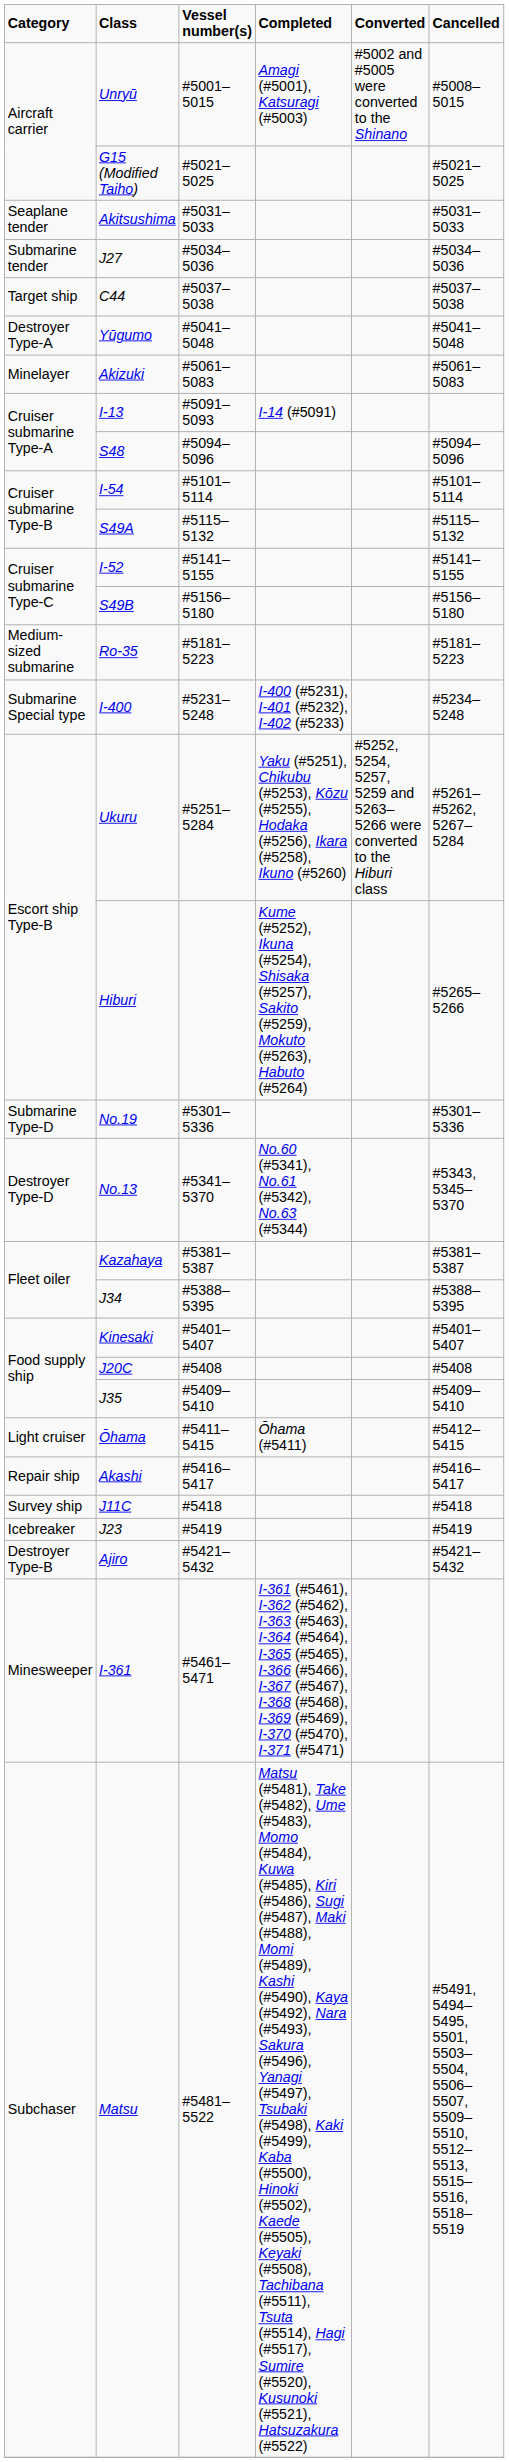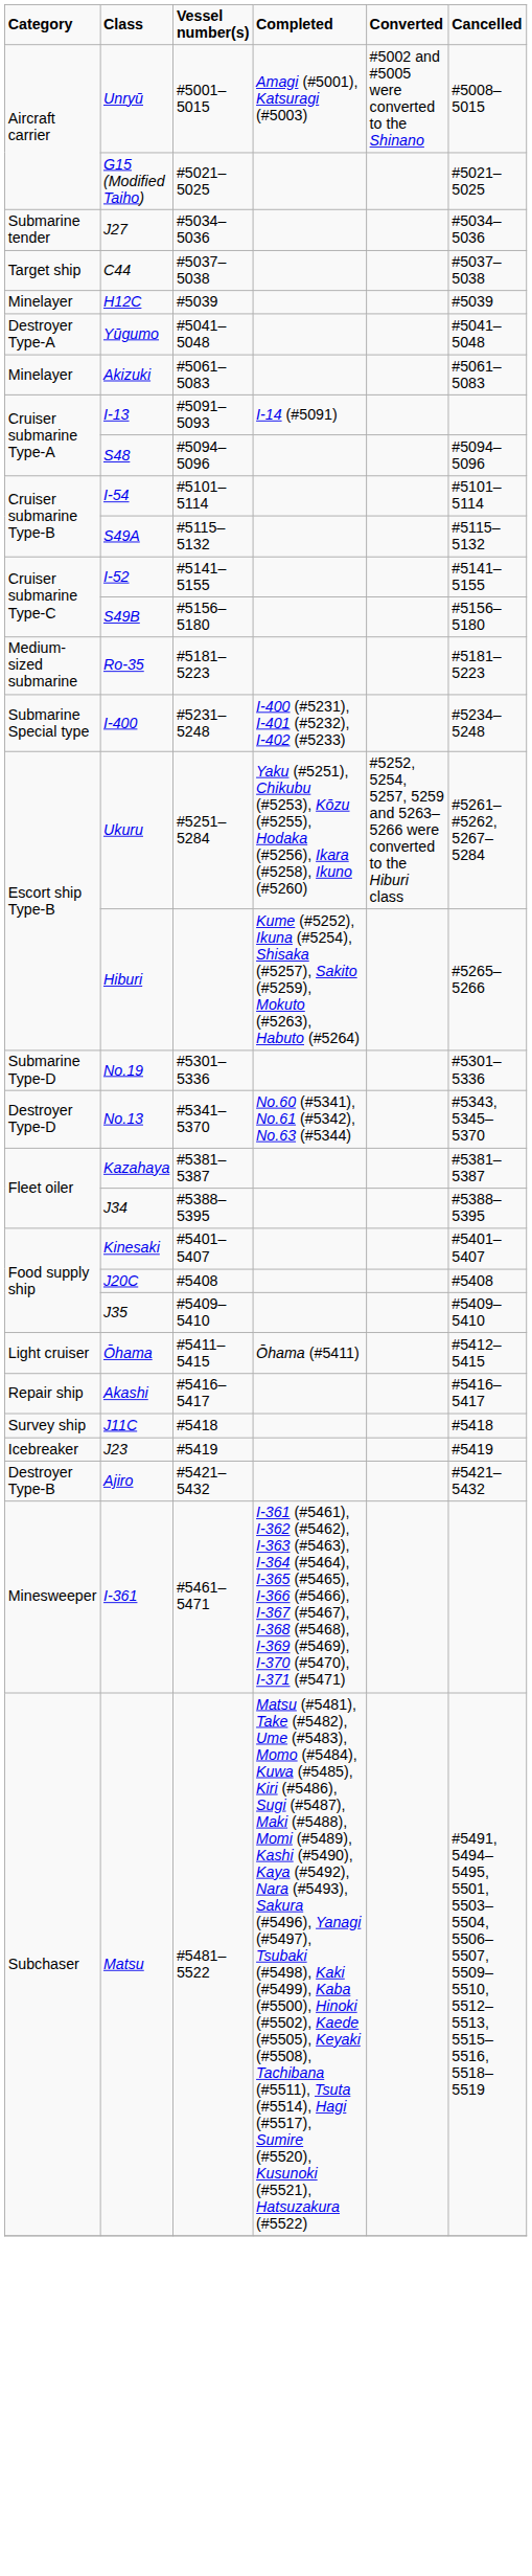 <table class="wikitable" width="90%">
 <tr>
 <td width="12%"><strong>Category</strong></td>
 <td width="10%"><strong>Class</strong></td>
 <td width="10%"><strong>Vessel number(s)</strong></td>
 <td width="25%"><strong>Completed</strong></td>
 <td width="16%"><strong>Converted</strong></td>
 <td width="15%"><strong>Cancelled</strong></td>
 </tr>
 <tr>
 <td rowspan="2">Aircraft carrier</td>
 <td><em><a href='#'>Unryū</a></em></td>
 <td>#5001–5015</td>
 <td><em><a href='#'>Amagi</a></em> (#5001), <em><a href='#'>Katsuragi</a></em> (#5003)</td>
 <td>#5002 and #5005 were converted to the <em><a href='#'>Shinano</a></em></td>
 <td>#5008–5015</td>
 </tr>
 <tr>
 <td><em><a href='#'>G15</a> (Modified <a href='#'>Taiho</a>)</em></td>
 <td>#5021–5025</td>
 <td></td>
 <td></td>
 <td>#5021–5025</td>
 </tr>
 <tr>
-<td>Seaplane tender</td>
-<td><em><a href='#'>Akitsushima</a></em></td>
-<td>#5031–5033</td>
-<td></td>
-<td></td>
-<td>#5031–5033</td>
-</tr>
-<tr>
 <td>Submarine tender</td>
 <td><em>J27</em></td>
 <td>#5034–5036</td>
 <td></td>
 <td></td>
 <td>#5034–5036</td>
 </tr>
 <tr>
 <td>Target ship</td>
 <td><em>C44</em></td>
 <td>#5037–5038</td>
 <td></td>
 <td></td>
 <td>#5037–5038</td>
+</tr>
+<tr>
+<td>Minelayer</td>
+<td><em><a href='#'>H12C</a></em></td>
+<td>#5039</td>
+<td></td>
+<td></td>
+<td>#5039</td>
 </tr>
 <tr>
 <td>Destroyer Type-A</td>
 <td><em><a href='#'>Yūgumo</a></em></td>
 <td>#5041–5048</td>
 <td></td>
 <td></td>
 <td>#5041–5048</td>
 </tr>
 <tr>
 <td>Minelayer</td>
 <td><em><a href='#'>Akizuki</a></em></td>
 <td>#5061–5083</td>
 <td></td>
 <td></td>
 <td>#5061–5083</td>
 </tr>
 <tr>
 <td rowspan="2">Cruiser submarine Type-A</td>
 <td><em><a href='#'>I-13</a></em></td>
 <td>#5091–5093</td>
 <td><em><a href='#'>I-14</a></em> (#5091)</td>
 <td></td>
 <td></td>
 </tr>
 <tr>
 <td><em><a href='#'>S48</a></em></td>
 <td>#5094–5096</td>
 <td></td>
 <td></td>
 <td>#5094–5096</td>
 </tr>
 <tr>
 <td rowspan="2">Cruiser submarine Type-B</td>
 <td><em><a href='#'>I-54</a></em></td>
 <td>#5101–5114</td>
 <td></td>
 <td></td>
 <td>#5101–5114</td>
 </tr>
 <tr>
 <td><em><a href='#'>S49A</a></em></td>
 <td>#5115–5132</td>
 <td></td>
 <td></td>
 <td>#5115–5132</td>
 </tr>
 <tr>
 <td rowspan="2">Cruiser submarine Type-C</td>
 <td><em><a href='#'>I-52</a></em></td>
 <td>#5141–5155</td>
 <td></td>
 <td></td>
 <td>#5141–5155</td>
 </tr>
 <tr>
 <td><em><a href='#'>S49B</a></em></td>
 <td>#5156–5180</td>
 <td></td>
 <td></td>
 <td>#5156–5180</td>
 </tr>
 <tr>
 <td>Medium-sized submarine</td>
 <td><em><a href='#'>Ro-35</a></em></td>
 <td>#5181–5223</td>
 <td></td>
 <td></td>
 <td>#5181–5223</td>
 </tr>
 <tr>
 <td>Submarine Special type</td>
 <td><em><a href='#'>I-400</a></em></td>
 <td>#5231–5248</td>
 <td><em><a href='#'>I-400</a></em> (#5231), <em><a href='#'>I-401</a></em> (#5232), <em><a href='#'>I-402</a></em> (#5233)</td>
 <td></td>
 <td>#5234–5248</td>
 </tr>
 <tr>
 <td rowspan="2">Escort ship Type-B</td>
 <td><em><a href='#'>Ukuru</a></em></td>
 <td>#5251–5284</td>
 <td><em><a href='#'>Yaku</a></em> (#5251), <em><a href='#'>Chikubu</a></em> (#5253), <em><a href='#'>Kōzu</a></em> (#5255), <em><a href='#'>Hodaka</a></em> (#5256), <em><a href='#'>Ikara</a></em> (#5258), <em><a href='#'>Ikuno</a></em> (#5260)</td>
 <td>#5252, 5254, 5257, 5259 and 5263–5266 were converted to the <em>Hiburi</em> class</td>
 <td>#5261–#5262, 5267–5284</td>
 </tr>
 <tr>
 <td><em><a href='#'>Hiburi</a></em></td>
 <td></td>
 <td><em><a href='#'>Kume</a></em> (#5252), <em><a href='#'>Ikuna</a></em> (#5254), <em><a href='#'>Shisaka</a></em> (#5257), <em><a href='#'>Sakito</a></em> (#5259), <em><a href='#'>Mokuto</a></em> (#5263), <em><a href='#'>Habuto</a></em> (#5264)</td>
 <td></td>
 <td>#5265–5266</td>
 </tr>
 <tr>
 <td>Submarine Type-D</td>
 <td><em><a href='#'>No.19</a></em></td>
 <td>#5301–5336</td>
 <td></td>
 <td></td>
 <td>#5301–5336</td>
 </tr>
 <tr>
 <td>Destroyer Type-D</td>
 <td><em><a href='#'>No.13</a></em></td>
 <td>#5341–5370</td>
 <td><em><a href='#'>No.60</a></em> (#5341), <em><a href='#'>No.61</a></em> (#5342), <em><a href='#'>No.63</a></em> (#5344)</td>
 <td></td>
 <td>#5343, 5345–5370</td>
 </tr>
 <tr>
 <td rowspan="2">Fleet oiler</td>
 <td><em><a href='#'>Kazahaya</a></em></td>
 <td>#5381–5387</td>
 <td></td>
 <td></td>
 <td>#5381–5387</td>
 </tr>
 <tr>
 <td><em>J34</em></td>
 <td>#5388–5395</td>
 <td></td>
 <td></td>
 <td>#5388–5395</td>
 </tr>
 <tr>
 <td rowspan="3">Food supply ship</td>
 <td><em><a href='#'>Kinesaki</a></em></td>
 <td>#5401–5407</td>
 <td></td>
 <td></td>
 <td>#5401–5407</td>
 </tr>
 <tr>
 <td><em><a href='#'>J20C</a></em></td>
 <td>#5408</td>
 <td></td>
 <td></td>
 <td>#5408</td>
 </tr>
 <tr>
 <td><em>J35</em></td>
 <td>#5409–5410</td>
 <td></td>
 <td></td>
 <td>#5409–5410</td>
 </tr>
 <tr>
 <td>Light cruiser</td>
 <td><em><a href='#'>Ōhama</a></em></td>
 <td>#5411–5415</td>
 <td><em>Ōhama</em> (#5411)</td>
 <td></td>
 <td>#5412–5415</td>
 </tr>
 <tr>
 <td>Repair ship</td>
 <td><em><a href='#'>Akashi</a></em></td>
 <td>#5416–5417</td>
 <td></td>
 <td></td>
 <td>#5416–5417</td>
 </tr>
 <tr>
 <td>Survey ship</td>
 <td><em><a href='#'>J11C</a></em></td>
 <td>#5418</td>
 <td></td>
 <td></td>
 <td>#5418</td>
 </tr>
 <tr>
 <td>Icebreaker</td>
 <td><em>J23</em></td>
 <td>#5419</td>
 <td></td>
 <td></td>
 <td>#5419</td>
 </tr>
 <tr>
 <td>Destroyer Type-B</td>
 <td><em><a href='#'>Ajiro</a></em></td>
 <td>#5421–5432</td>
 <td></td>
 <td></td>
 <td>#5421–5432</td>
 </tr>
 <tr>
 <td>Minesweeper</td>
 <td><em><a href='#'>I-361</a></em></td>
 <td>#5461–5471</td>
 <td><em><a href='#'>I-361</a></em> (#5461), <em><a href='#'>I-362</a></em> (#5462), <em><a href='#'>I-363</a></em> (#5463), <em><a href='#'>I-364</a></em> (#5464), <em><a href='#'>I-365</a></em> (#5465), <em><a href='#'>I-366</a></em> (#5466), <em><a href='#'>I-367</a></em> (#5467), <em><a href='#'>I-368</a></em> (#5468), <em><a href='#'>I-369</a></em> (#5469), <em><a href='#'>I-370</a></em> (#5470), <em><a href='#'>I-371</a></em> (#5471)</td>
 <td></td>
 <td></td>
 </tr>
 <tr>
 <td>Subchaser</td>
 <td><em><a href='#'>Matsu</a></em></td>
 <td>#5481–5522</td>
 <td><em><a href='#'>Matsu</a></em> (#5481), <em><a href='#'>Take</a></em> (#5482), <em><a href='#'>Ume</a></em> (#5483), <em><a href='#'>Momo</a></em> (#5484), <em><a href='#'>Kuwa</a></em> (#5485), <em><a href='#'>Kiri</a></em> (#5486), <em><a href='#'>Sugi</a></em> (#5487), <em><a href='#'>Maki</a></em> (#5488), <em><a href='#'>Momi</a></em> (#5489), <em><a href='#'>Kashi</a></em> (#5490), <em><a href='#'>Kaya</a></em> (#5492), <em><a href='#'>Nara</a></em> (#5493), <em><a href='#'>Sakura</a></em> (#5496), <em><a href='#'>Yanagi</a></em> (#5497), <em><a href='#'>Tsubaki</a></em> (#5498), <em><a href='#'>Kaki</a></em> (#5499), <em><a href='#'>Kaba</a></em> (#5500), <em><a href='#'>Hinoki</a></em> (#5502), <em><a href='#'>Kaede</a></em> (#5505), <em><a href='#'>Keyaki</a></em> (#5508), <em><a href='#'>Tachibana</a></em> (#5511), <em><a href='#'>Tsuta</a></em> (#5514), <em><a href='#'>Hagi</a></em> (#5517), <em><a href='#'>Sumire</a></em> (#5520), <em><a href='#'>Kusunoki</a></em> (#5521), <em><a href='#'>Hatsuzakura</a></em> (#5522)</td>
 <td></td>
 <td>#5491, 5494–5495, 5501, 5503–5504, 5506–5507, 5509–5510, 5512–5513, 5515–5516, 5518–5519</td>
 </tr>
 <tr>
 </tr>
 </table>
